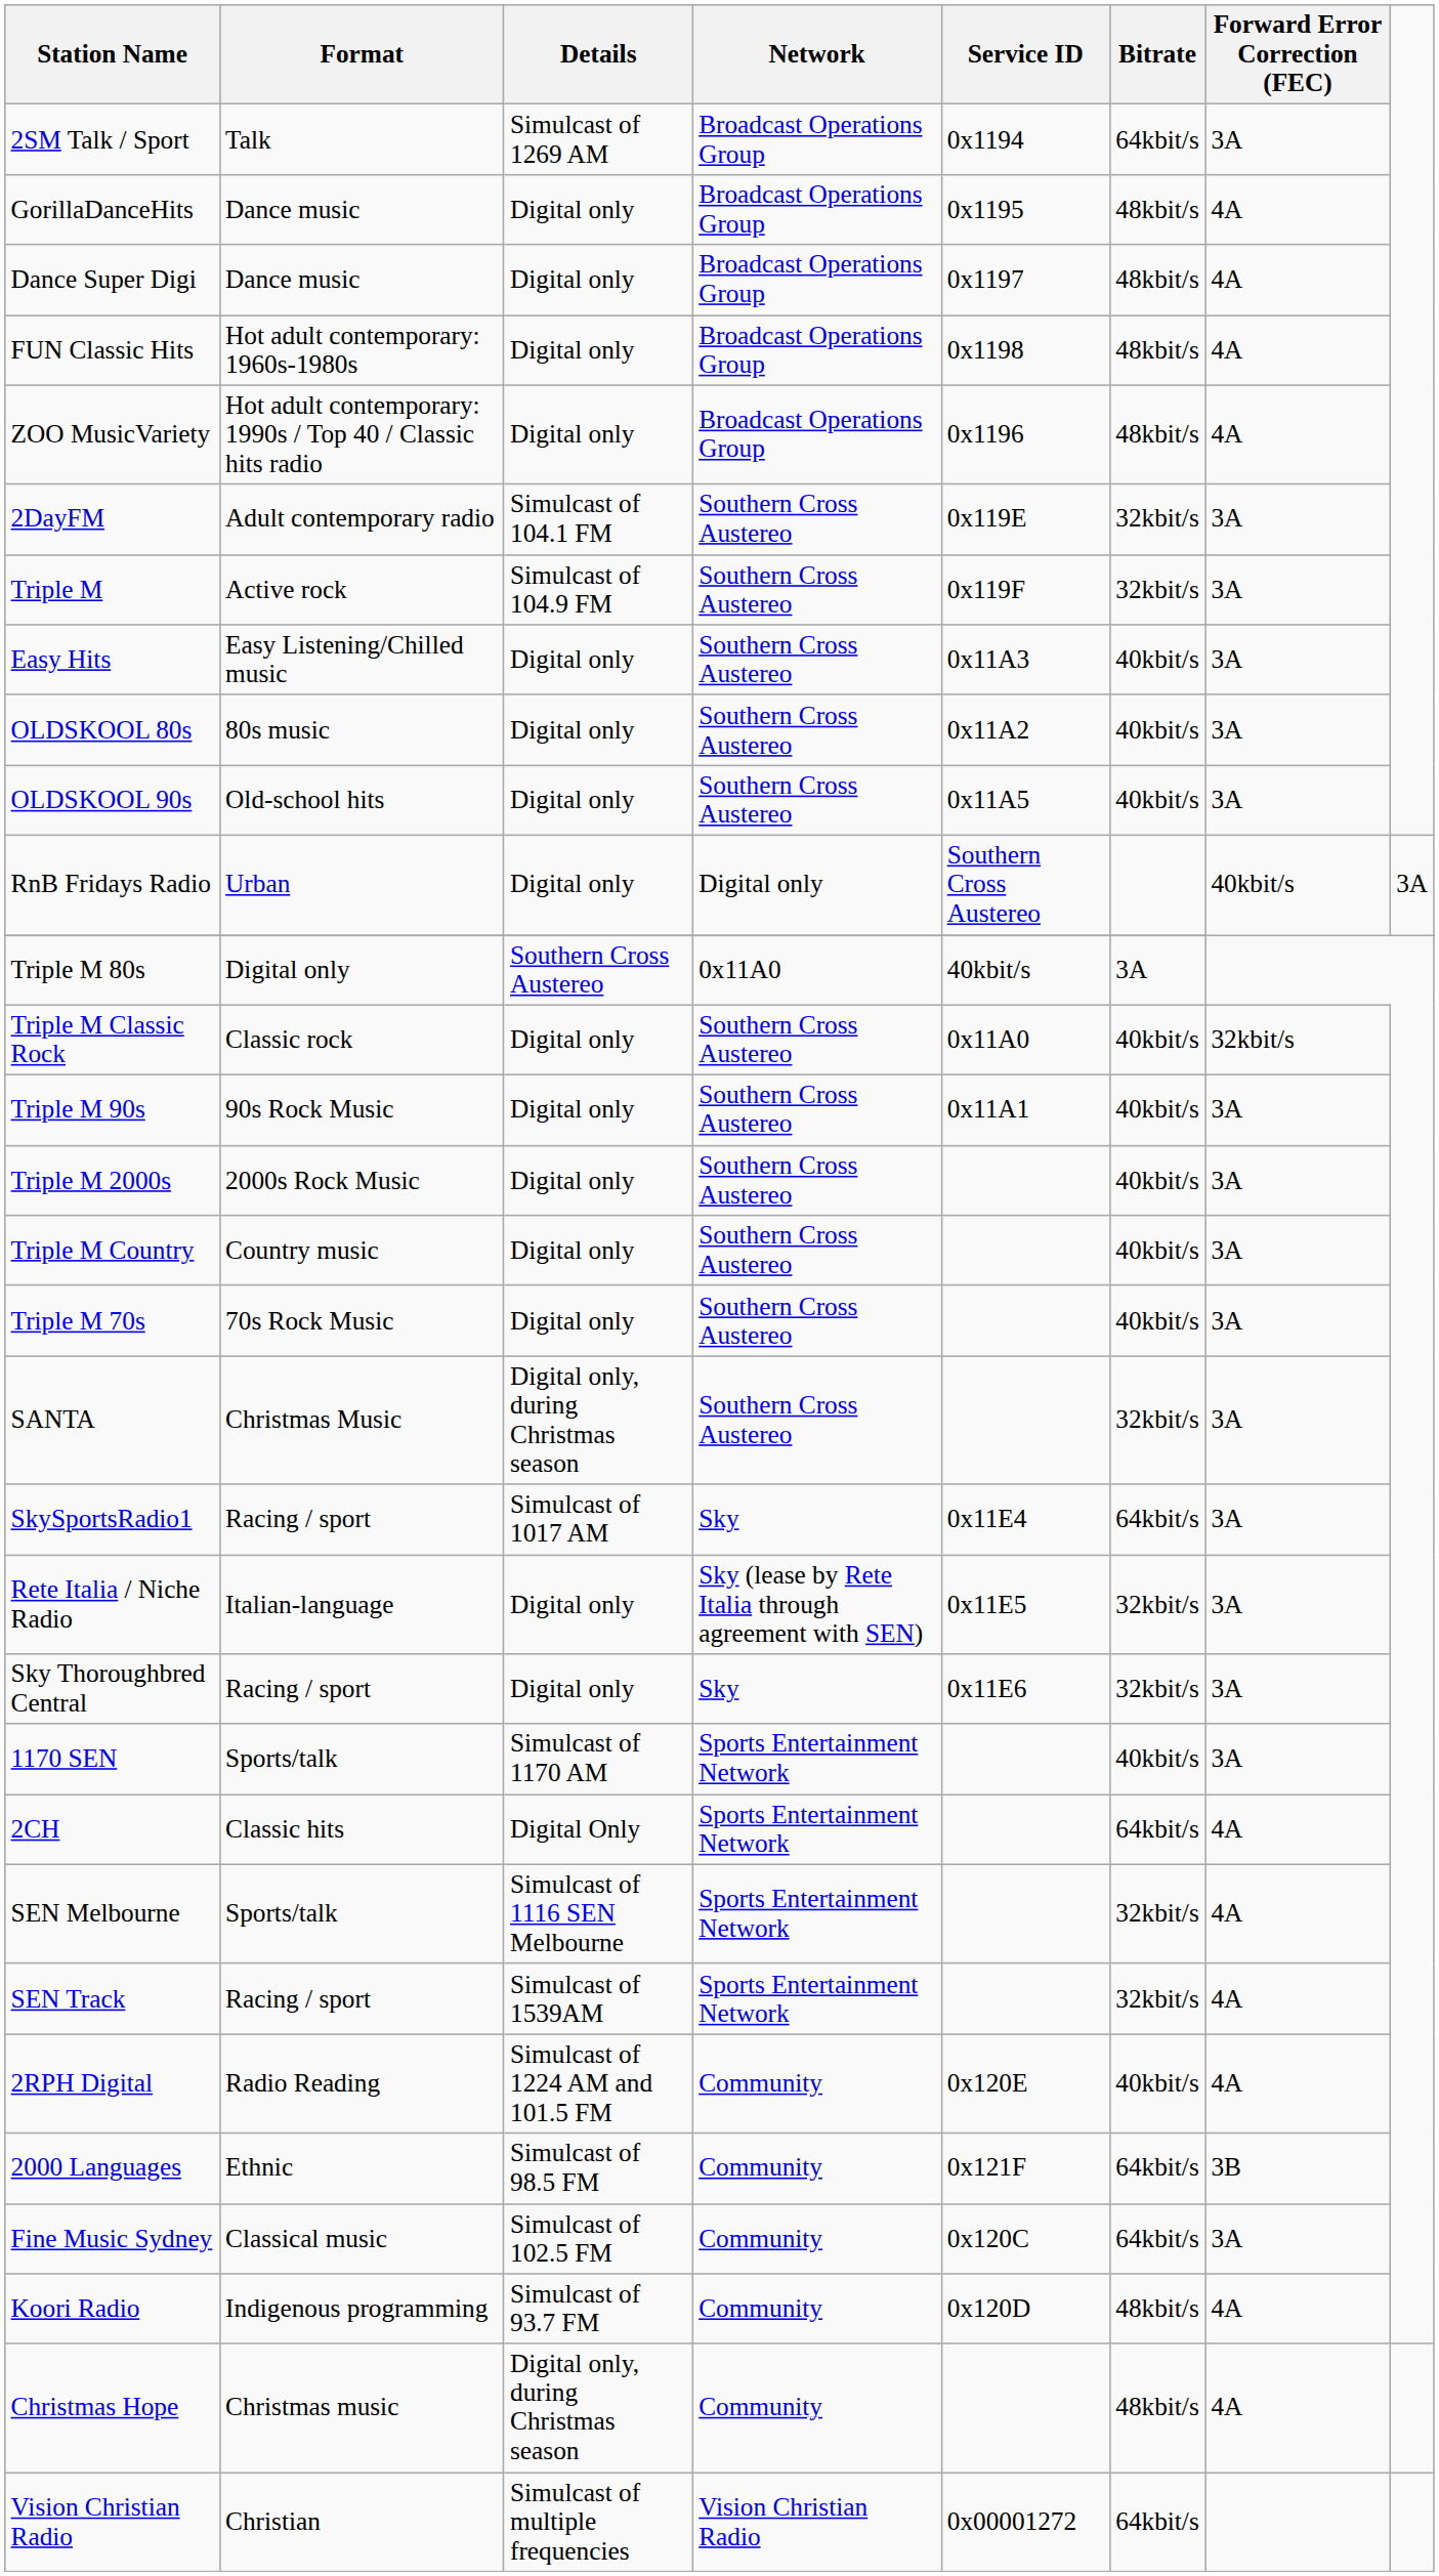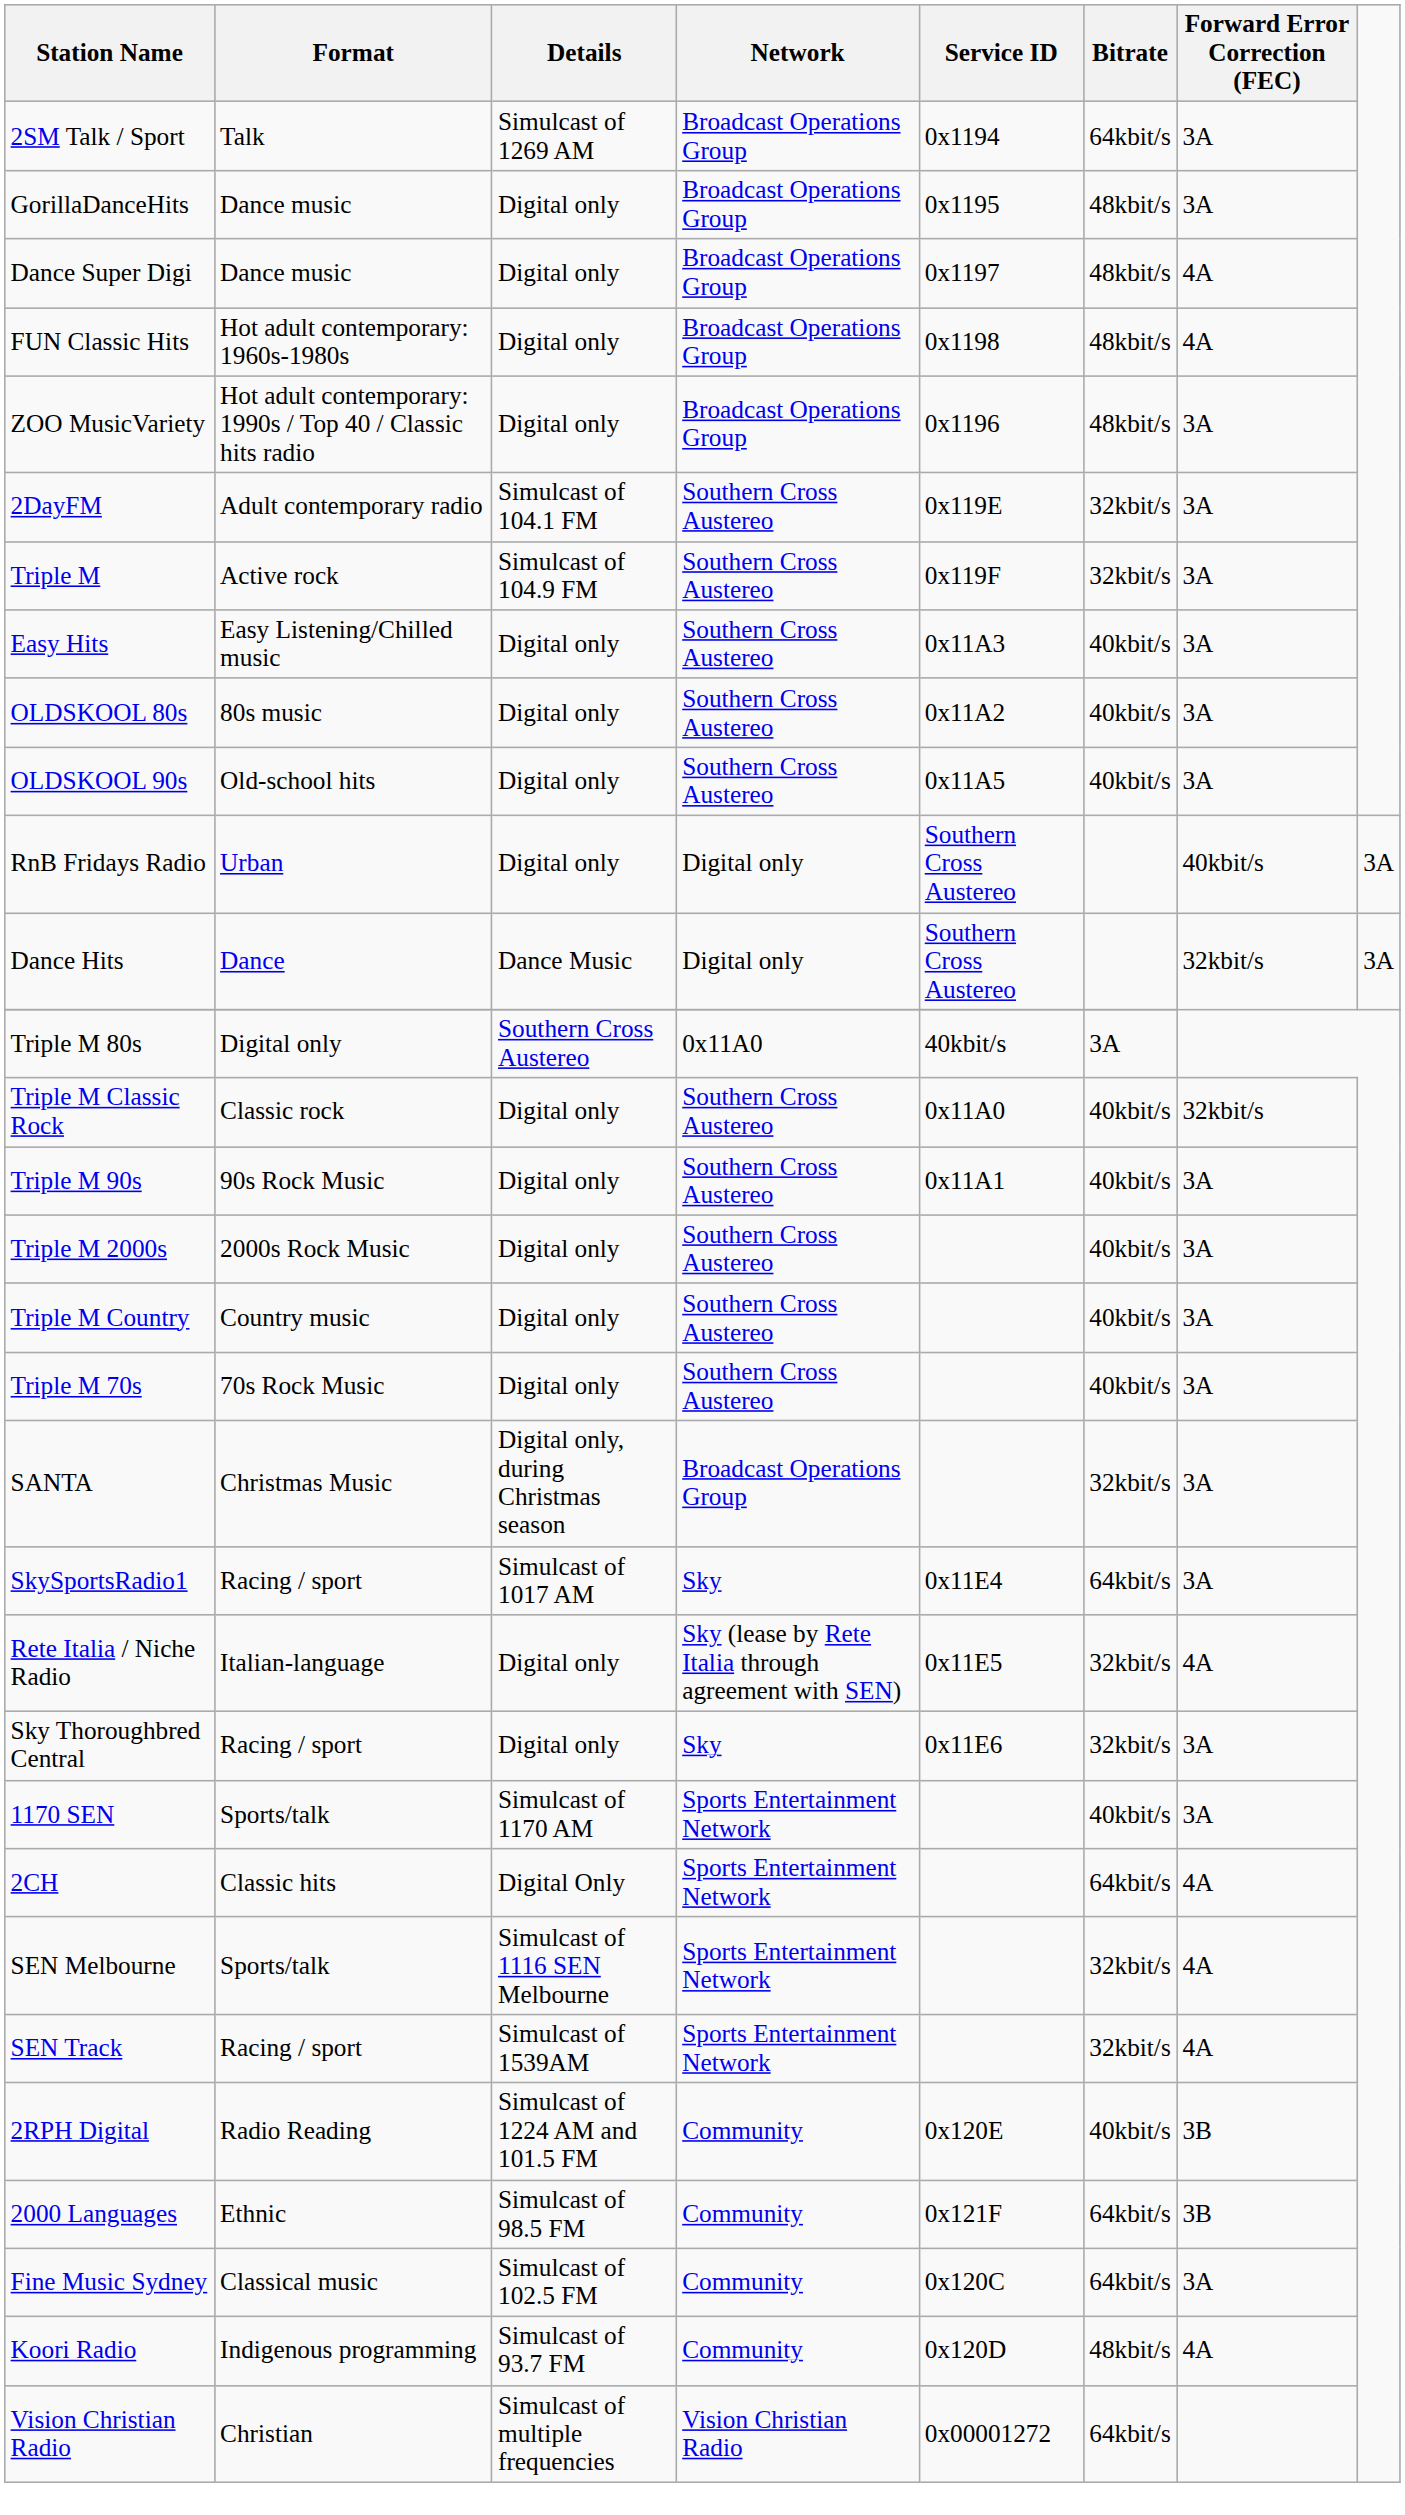 <table class="wikitable sortable" width="100%">
 <tr>
 <th>Station Name</th>
 <th>Format</th>
 <th>Details</th>
 <th>Network</th>
 <th>Service ID</th>
 <th>Bitrate</th>
 <th>Forward Error Correction (FEC)</th>
 </tr>
 <tr>
 <td><a href='#'>2SM</a> Talk / Sport</td>
 <td>Talk</td>
 <td>Simulcast of 1269 AM</td>
 <td><a href='#'>Broadcast Operations Group</a></td>
 <td>0x1194</td>
 <td>64kbit/s</td>
 <td>3A</td>
 </tr>
 <tr>
 <td>GorillaDanceHits</td>
 <td>Dance music</td>
 <td>Digital only</td>
 <td><a href='#'>Broadcast Operations Group</a></td>
 <td>0x1195</td>
 <td>48kbit/s</td>
-<td>4A</td>
+<td>3A</td>
 </tr>
 <tr>
 <td>Dance Super Digi</td>
 <td>Dance music</td>
 <td>Digital only</td>
 <td><a href='#'>Broadcast Operations Group</a></td>
 <td>0x1197</td>
 <td>48kbit/s</td>
 <td>4A</td>
 </tr>
 <tr>
 <td>FUN Classic Hits</td>
 <td>Hot adult contemporary: 1960s-1980s</td>
 <td>Digital only</td>
 <td><a href='#'>Broadcast Operations Group</a></td>
 <td>0x1198</td>
 <td>48kbit/s</td>
 <td>4A</td>
 </tr>
 <tr>
 <td>ZOO MusicVariety</td>
 <td>Hot adult contemporary: 1990s / Top 40 / Classic hits radio</td>
 <td>Digital only</td>
 <td><a href='#'>Broadcast Operations Group</a></td>
 <td>0x1196</td>
 <td>48kbit/s</td>
-<td>4A</td>
+<td>3A</td>
 </tr>
 <tr>
 <td><a href='#'>2DayFM</a></td>
 <td>Adult contemporary radio</td>
 <td>Simulcast of 104.1 FM</td>
 <td><a href='#'>Southern Cross Austereo</a></td>
 <td>0x119E</td>
 <td>32kbit/s</td>
 <td>3A</td>
 </tr>
 <tr>
 <td><a href='#'>Triple M</a></td>
 <td>Active rock</td>
 <td>Simulcast of 104.9 FM</td>
 <td><a href='#'>Southern Cross Austereo</a></td>
 <td>0x119F</td>
 <td>32kbit/s</td>
 <td>3A</td>
 </tr>
 <tr>
 <td><a href='#'>Easy Hits</a></td>
 <td>Easy Listening/Chilled music</td>
 <td>Digital only</td>
 <td><a href='#'>Southern Cross Austereo</a></td>
 <td>0x11A3</td>
 <td>40kbit/s</td>
 <td>3A</td>
 </tr>
 <tr>
 <td><a href='#'>OLDSKOOL 80s</a></td>
 <td>80s music</td>
 <td>Digital only</td>
 <td><a href='#'>Southern Cross Austereo</a></td>
 <td>0x11A2</td>
 <td>40kbit/s</td>
 <td>3A</td>
 </tr>
 <tr>
 <td><a href='#'>OLDSKOOL 90s</a></td>
 <td>Old-school hits</td>
 <td>Digital only</td>
 <td><a href='#'>Southern Cross Austereo</a></td>
 <td>0x11A5</td>
 <td>40kbit/s</td>
 <td>3A</td>
 </tr>
 <tr>
 <td>RnB Fridays Radio</td>
 <td><a href='#'>Urban</a></td>
 <td>Digital only</td>
 <td>Digital only</td>
 <td><a href='#'>Southern Cross Austereo</a></td>
 <td></td>
 <td>40kbit/s</td>
+<td>3A</td>
+</tr>
+<tr>
+<td>Dance Hits</td>
+<td><a href='#'>Dance</a></td>
+<td>Dance Music</td>
+<td>Digital only</td>
+<td><a href='#'>Southern Cross Austereo</a></td>
+<td></td>
+<td>32kbit/s</td>
 <td>3A</td>
 </tr>
 <tr>
 </tr>
 <tr>
 <td>Triple M 80s</td>
 <td>Digital only</td>
 <td><a href='#'>Southern Cross Austereo</a></td>
 <td>0x11A0</td>
 <td>40kbit/s</td>
 <td>3A</td>
 </tr>
 <tr>
 <td><a href='#'>Triple M Classic Rock</a></td>
 <td>Classic rock</td>
 <td>Digital only</td>
 <td><a href='#'>Southern Cross Austereo</a></td>
 <td>0x11A0</td>
 <td>40kbit/s</td>
 <td>32kbit/s</td>
 </tr>
 <tr>
 <td><a href='#'>Triple M 90s</a></td>
 <td>90s Rock Music</td>
 <td>Digital only</td>
 <td><a href='#'>Southern Cross Austereo</a></td>
 <td>0x11A1</td>
 <td>40kbit/s</td>
 <td>3A</td>
 </tr>
 <tr>
 <td><a href='#'>Triple M 2000s</a></td>
 <td>2000s Rock Music</td>
 <td>Digital only</td>
 <td><a href='#'>Southern Cross Austereo</a></td>
 <td></td>
 <td>40kbit/s</td>
 <td>3A</td>
 </tr>
 <tr>
 <td><a href='#'>Triple M Country</a></td>
 <td>Country music</td>
 <td>Digital only</td>
 <td><a href='#'>Southern Cross Austereo</a></td>
 <td></td>
 <td>40kbit/s</td>
 <td>3A</td>
 </tr>
 <tr>
 <td><a href='#'>Triple M 70s</a></td>
 <td>70s Rock Music</td>
 <td>Digital only</td>
 <td><a href='#'>Southern Cross Austereo</a></td>
 <td></td>
 <td>40kbit/s</td>
 <td>3A</td>
 </tr>
 <tr>
 <td>SANTA</td>
 <td>Christmas Music</td>
 <td>Digital only, during Christmas season</td>
-<td><a href='#'>Southern Cross Austereo</a></td>
+<td><a href='#'>Broadcast Operations Group</a></td>
 <td></td>
 <td>32kbit/s</td>
 <td>3A</td>
 </tr>
 <tr>
 <td><a href='#'>SkySportsRadio1</a></td>
 <td>Racing / sport</td>
 <td>Simulcast of 1017 AM</td>
 <td><a href='#'>Sky</a></td>
 <td>0x11E4</td>
 <td>64kbit/s</td>
 <td>3A</td>
 </tr>
 <tr>
 <td><a href='#'>Rete Italia</a> / Niche Radio</td>
 <td>Italian-language</td>
 <td>Digital only</td>
 <td><a href='#'>Sky</a> (lease by <a href='#'>Rete Italia</a> through agreement with <a href='#'>SEN</a>)</td>
 <td>0x11E5</td>
 <td>32kbit/s</td>
-<td>3A</td>
+<td>4A</td>
 </tr>
 <tr>
 <td>Sky Thoroughbred Central</td>
 <td>Racing / sport</td>
 <td>Digital only</td>
 <td><a href='#'>Sky</a></td>
 <td>0x11E6</td>
 <td>32kbit/s</td>
 <td>3A</td>
 </tr>
 <tr>
 <td><a href='#'>1170 SEN</a></td>
 <td>Sports/talk</td>
 <td>Simulcast of 1170 AM</td>
 <td><a href='#'>Sports Entertainment Network</a></td>
 <td></td>
 <td>40kbit/s</td>
 <td>3A</td>
 </tr>
 <tr>
 <td><a href='#'>2CH</a></td>
 <td>Classic hits</td>
 <td>Digital Only</td>
 <td><a href='#'>Sports Entertainment Network</a></td>
 <td></td>
 <td>64kbit/s</td>
 <td>4A</td>
 </tr>
 <tr>
 <td>SEN Melbourne</td>
 <td>Sports/talk</td>
 <td>Simulcast of <a href='#'>1116 SEN</a> Melbourne</td>
 <td><a href='#'>Sports Entertainment Network</a></td>
 <td></td>
 <td>32kbit/s</td>
 <td>4A</td>
 </tr>
 <tr>
 <td><a href='#'>SEN Track</a></td>
 <td>Racing / sport</td>
 <td>Simulcast of 1539AM</td>
 <td><a href='#'>Sports Entertainment Network</a></td>
 <td></td>
 <td>32kbit/s</td>
 <td>4A</td>
 </tr>
 <tr>
 <td><a href='#'>2RPH Digital</a></td>
 <td>Radio Reading</td>
 <td>Simulcast of 1224 AM and 101.5 FM</td>
 <td><a href='#'>Community</a></td>
 <td>0x120E</td>
 <td>40kbit/s</td>
-<td>4A</td>
+<td>3B</td>
 </tr>
 <tr>
 <td><a href='#'>2000 Languages</a></td>
 <td>Ethnic</td>
 <td>Simulcast of 98.5 FM</td>
 <td><a href='#'>Community</a></td>
 <td>0x121F</td>
 <td>64kbit/s</td>
 <td>3B</td>
 </tr>
 <tr>
 <td><a href='#'>Fine Music Sydney</a></td>
 <td>Classical music</td>
 <td>Simulcast of 102.5 FM</td>
 <td><a href='#'>Community</a></td>
 <td>0x120C</td>
 <td>64kbit/s</td>
 <td>3A</td>
 </tr>
 <tr>
 <td><a href='#'>Koori Radio</a></td>
 <td>Indigenous programming</td>
 <td>Simulcast of 93.7 FM</td>
 <td><a href='#'>Community</a></td>
 <td>0x120D</td>
 <td>48kbit/s</td>
 <td>4A</td>
 </tr>
 <tr>
-<td><a href='#'>Christmas Hope</a></td>
-<td>Christmas music</td>
-<td>Digital only, during Christmas season</td>
-<td><a href='#'>Community</a></td>
-<td></td>
-<td>48kbit/s</td>
-<td>4A</td>
-<td></td>
-</tr>
-<tr>
 <td><a href='#'>Vision Christian Radio</a></td>
 <td>Christian</td>
 <td>Simulcast of multiple frequencies</td>
 <td><a href='#'>Vision Christian Radio</a></td>
 <td>0x00001272</td>
 <td>64kbit/s</td>
 <td></td>
 </tr>
 </table>
